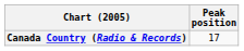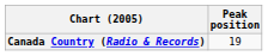 <table class="wikitable sortable plainrowheaders" style="text-align:center">
 <tr>
 <th scope="col">Chart (2005)</th>
 <th scope="col">Peak<br>position</th>
 </tr>
 <tr>
 <th scope="row">Canada <a href='#'>Country</a> (<em><a href='#'>Radio & Records</a></em>)</th>
-<td>17</td>
+<td>19</td>
 </tr>
 </table>
